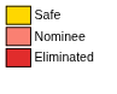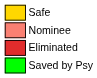 <table class="toccolours" style="font-size: 75%; white-space: nowrap;">
 <tr>
 <td style="background:#FFD700; border: 1px solid black;">      </td>
 <td>Safe</td>
 </tr>
 <tr>
 <td style="background:salmon; border: 1px solid black;">      </td>
 <td>Nominee</td>
 </tr>
 <tr>
 <td style="background:#E12C2C; border: 1px solid black;">      </td>
 <td>Eliminated</td>
 </tr>
 <tr>
+<td style="background:#00FF00; border: 1px solid black;">      </td>
+<td>Saved by Psy</td>
+</tr>
+<tr>
 </tr>
 </table>
